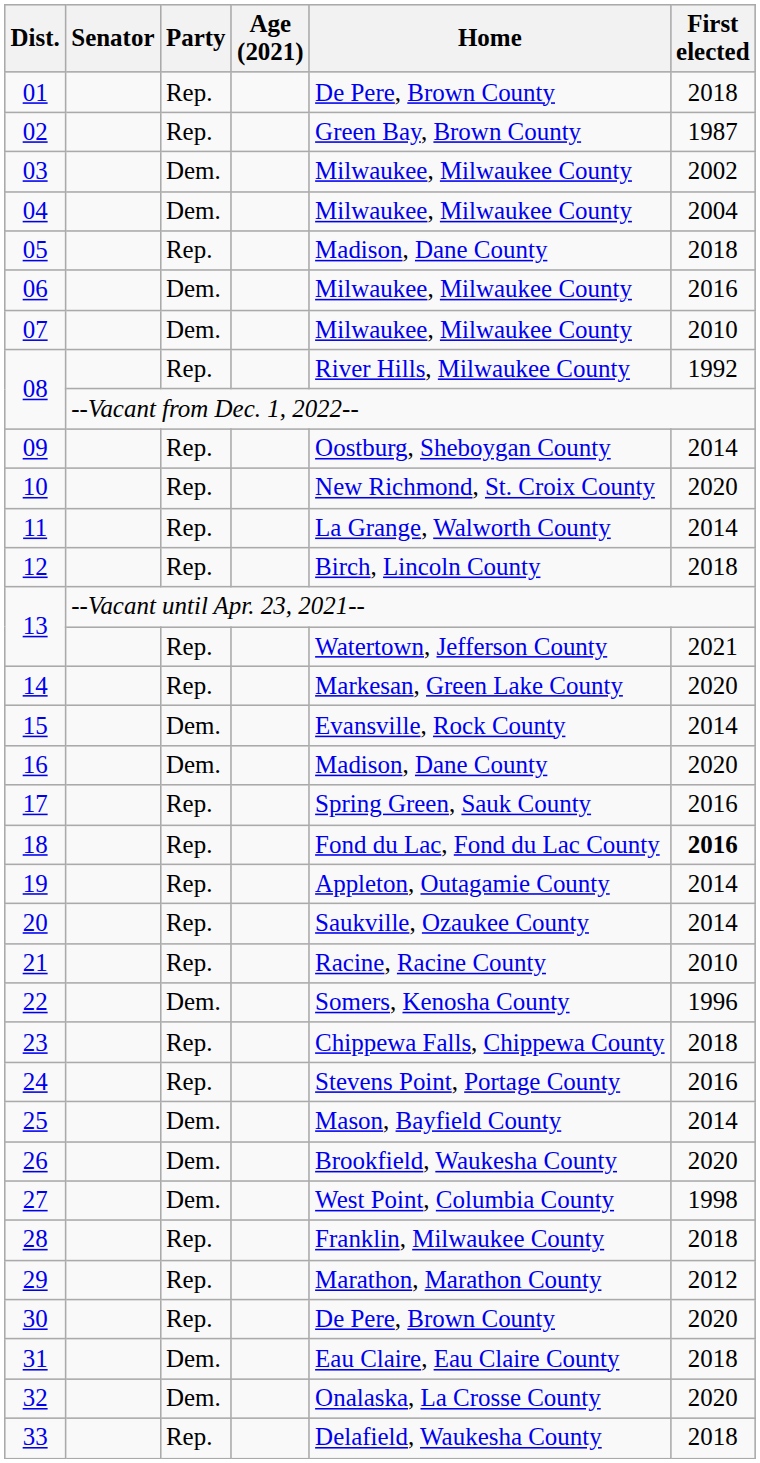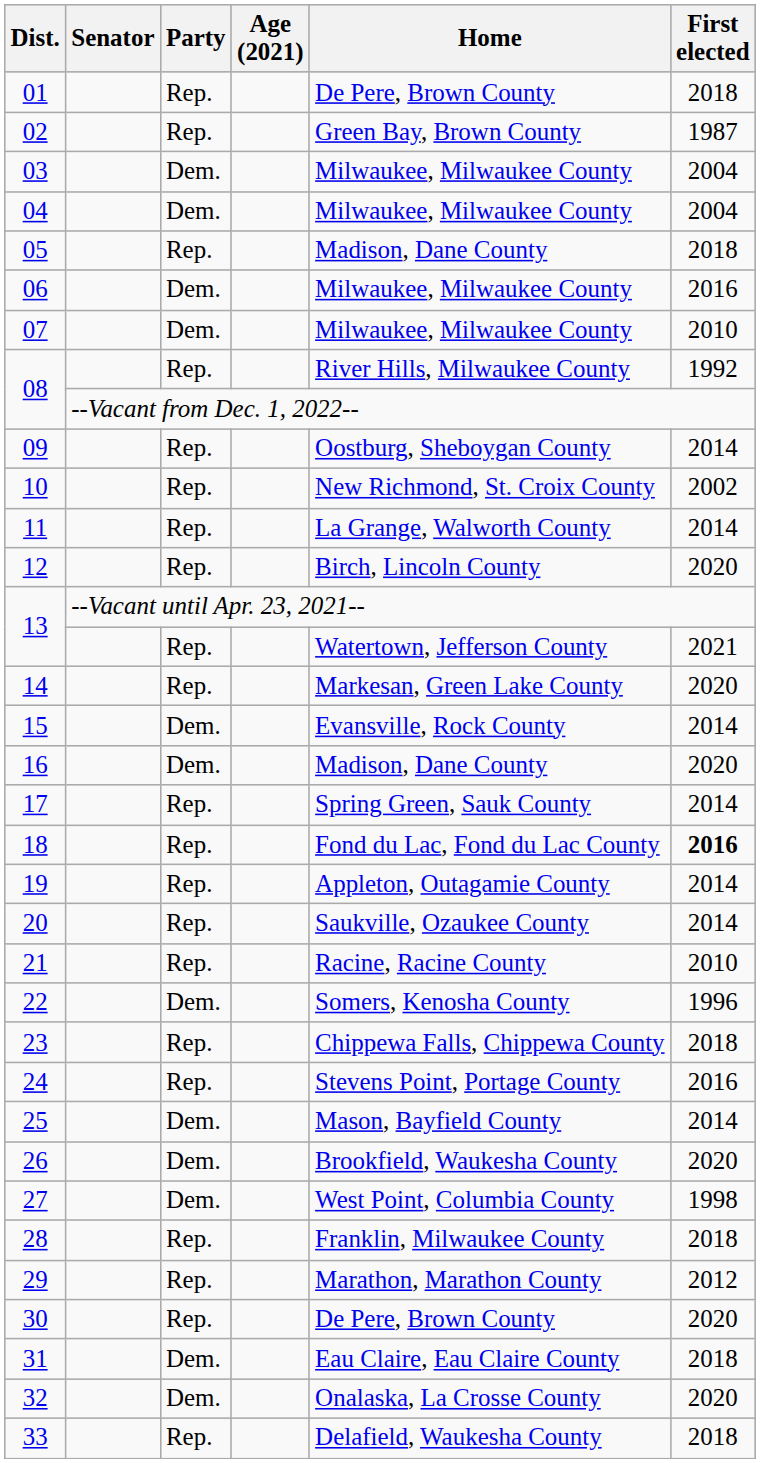 <table class="wikitable sortable">
 <tr>
 <th>Dist.</th>
 <th>Senator</th>
 <th>Party</th>
 <th>Age<br>(2021)</th>
 <th>Home</th>
 <th>First<br>elected</th>
 </tr>
 <tr>
 <td align="center"><a href='#'>01</a></td>
 <td></td>
 <td>Rep.</td>
 <td align="center"></td>
 <td><a href='#'>De Pere</a>, <a href='#'>Brown County</a></td>
 <td align="center">2018</td>
 </tr>
 <tr>
 <td align="center"><a href='#'>02</a></td>
 <td></td>
 <td>Rep.</td>
 <td align="center"></td>
 <td><a href='#'>Green Bay</a>, <a href='#'>Brown County</a></td>
 <td align="center">1987</td>
 </tr>
 <tr>
 <td align="center"><a href='#'>03</a></td>
 <td></td>
 <td>Dem.</td>
 <td align="center"></td>
 <td><a href='#'>Milwaukee</a>, <a href='#'>Milwaukee County</a></td>
-<td align="center">2002</td>
+<td align="center">2004</td>
 </tr>
 <tr>
 <td align="center"><a href='#'>04</a></td>
 <td></td>
 <td>Dem.</td>
 <td align="center"></td>
 <td><a href='#'>Milwaukee</a>, <a href='#'>Milwaukee County</a></td>
 <td align="center">2004</td>
 </tr>
 <tr>
 <td align="center"><a href='#'>05</a></td>
 <td></td>
 <td>Rep.</td>
 <td align="center"></td>
 <td><a href='#'>Madison</a>, <a href='#'>Dane County</a></td>
 <td align="center">2018</td>
 </tr>
 <tr>
 <td align="center"><a href='#'>06</a></td>
 <td></td>
 <td>Dem.</td>
 <td align="center"></td>
 <td><a href='#'>Milwaukee</a>, <a href='#'>Milwaukee County</a></td>
 <td align="center">2016</td>
 </tr>
 <tr>
 <td align="center"><a href='#'>07</a></td>
 <td></td>
 <td>Dem.</td>
 <td align="center"></td>
 <td><a href='#'>Milwaukee</a>, <a href='#'>Milwaukee County</a></td>
 <td align="center">2010</td>
 </tr>
 <tr>
 <td rowspan="2" align="center"><a href='#'>08</a></td>
 <td> </td>
 <td>Rep.</td>
 <td align="center"></td>
 <td><a href='#'>River Hills</a>, <a href='#'>Milwaukee County</a></td>
 <td align="center">1992</td>
 </tr>
 <tr>
 <td colspan="5"><em>--Vacant from Dec. 1, 2022--</em></td>
 </tr>
 <tr>
 <td align="center"><a href='#'>09</a></td>
 <td></td>
 <td>Rep.</td>
 <td align="center"></td>
 <td><a href='#'>Oostburg</a>, <a href='#'>Sheboygan County</a></td>
 <td align="center">2014</td>
 </tr>
 <tr>
 <td align="center"><a href='#'>10</a></td>
 <td></td>
 <td>Rep.</td>
 <td align="center"></td>
 <td><a href='#'>New Richmond</a>, <a href='#'>St. Croix County</a></td>
-<td align="center">2020</td>
+<td align="center">2002</td>
 </tr>
 <tr>
 <td align="center"><a href='#'>11</a></td>
 <td></td>
 <td>Rep.</td>
 <td align="center"></td>
 <td><a href='#'>La Grange</a>, <a href='#'>Walworth County</a></td>
 <td align="center">2014</td>
 </tr>
 <tr>
 <td align="center"><a href='#'>12</a></td>
 <td></td>
 <td>Rep.</td>
 <td align="center"></td>
 <td><a href='#'>Birch</a>, <a href='#'>Lincoln County</a></td>
-<td align="center">2018</td>
+<td align="center">2020</td>
 </tr>
 <tr>
 <td rowspan="2" align="center"><a href='#'>13</a></td>
 <td colspan="5"><em>--Vacant until Apr. 23, 2021--</em></td>
 </tr>
 <tr>
 <td> </td>
 <td>Rep.</td>
 <td align="center"></td>
 <td><a href='#'>Watertown</a>, <a href='#'>Jefferson County</a></td>
 <td align="center">2021</td>
 </tr>
 <tr>
 <td align="center"><a href='#'>14</a></td>
 <td></td>
 <td>Rep.</td>
 <td align="center"></td>
 <td><a href='#'>Markesan</a>, <a href='#'>Green Lake County</a></td>
 <td align="center">2020</td>
 </tr>
 <tr>
 <td align="center"><a href='#'>15</a></td>
 <td></td>
 <td>Dem.</td>
 <td align="center"></td>
 <td><a href='#'>Evansville</a>, <a href='#'>Rock County</a></td>
 <td align="center">2014</td>
 </tr>
 <tr>
 <td align="center"><a href='#'>16</a></td>
 <td></td>
 <td>Dem.</td>
 <td align="center"></td>
 <td><a href='#'>Madison</a>, <a href='#'>Dane County</a></td>
 <td align="center">2020</td>
 </tr>
 <tr>
 <td align="center"><a href='#'>17</a></td>
 <td></td>
 <td>Rep.</td>
 <td align="center"></td>
 <td><a href='#'>Spring Green</a>, <a href='#'>Sauk County</a></td>
-<td align="center">2016</td>
+<td align="center">2014</td>
 </tr>
 <tr>
 <td align="center"><a href='#'>18</a></td>
 <td></td>
 <td>Rep.</td>
 <td align="center"></td>
 <td><a href='#'>Fond du Lac</a>, <a href='#'>Fond du Lac County</a></td>
 <td align="center"><strong>2016</strong></td>
 </tr>
 <tr>
 <td align="center"><a href='#'>19</a></td>
 <td></td>
 <td>Rep.</td>
 <td align="center"></td>
 <td><a href='#'>Appleton</a>, <a href='#'>Outagamie County</a></td>
 <td align="center">2014</td>
 </tr>
 <tr>
 <td align="center"><a href='#'>20</a></td>
 <td></td>
 <td>Rep.</td>
 <td align="center"></td>
 <td><a href='#'>Saukville</a>, <a href='#'>Ozaukee County</a></td>
 <td align="center">2014</td>
 </tr>
 <tr>
 <td align="center"><a href='#'>21</a></td>
 <td></td>
 <td>Rep.</td>
 <td align="center"></td>
 <td><a href='#'>Racine</a>, <a href='#'>Racine County</a></td>
 <td align="center">2010</td>
 </tr>
 <tr>
 <td align="center"><a href='#'>22</a></td>
 <td></td>
 <td>Dem.</td>
 <td align="center"></td>
 <td><a href='#'>Somers</a>, <a href='#'>Kenosha County</a></td>
 <td align="center">1996</td>
 </tr>
 <tr>
 <td align="center"><a href='#'>23</a></td>
 <td></td>
 <td>Rep.</td>
 <td align="center"></td>
 <td><a href='#'>Chippewa Falls</a>, <a href='#'>Chippewa County</a></td>
 <td align="center">2018</td>
 </tr>
 <tr>
 <td align="center"><a href='#'>24</a></td>
 <td></td>
 <td>Rep.</td>
 <td align="center"></td>
 <td><a href='#'>Stevens Point</a>, <a href='#'>Portage County</a></td>
 <td align="center">2016</td>
 </tr>
 <tr>
 <td align="center"><a href='#'>25</a></td>
 <td></td>
 <td>Dem.</td>
 <td align="center"></td>
 <td><a href='#'>Mason</a>, <a href='#'>Bayfield County</a></td>
 <td align="center">2014</td>
 </tr>
 <tr>
 <td align="center"><a href='#'>26</a></td>
 <td></td>
 <td>Dem.</td>
 <td align="center"></td>
 <td><a href='#'>Brookfield</a>, <a href='#'>Waukesha County</a></td>
 <td align="center">2020</td>
 </tr>
 <tr>
 <td align="center"><a href='#'>27</a></td>
 <td></td>
 <td>Dem.</td>
 <td align="center"></td>
 <td><a href='#'>West Point</a>, <a href='#'>Columbia County</a></td>
 <td align="center">1998</td>
 </tr>
 <tr>
 <td align="center"><a href='#'>28</a></td>
 <td></td>
 <td>Rep.</td>
 <td align="center"></td>
 <td><a href='#'>Franklin</a>, <a href='#'>Milwaukee County</a></td>
 <td align="center">2018</td>
 </tr>
 <tr>
 <td align="center"><a href='#'>29</a></td>
 <td></td>
 <td>Rep.</td>
 <td align="center"></td>
 <td><a href='#'>Marathon</a>, <a href='#'>Marathon County</a></td>
 <td align="center">2012</td>
 </tr>
 <tr>
 <td align="center"><a href='#'>30</a></td>
 <td></td>
 <td>Rep.</td>
 <td align="center"></td>
 <td><a href='#'>De Pere</a>, <a href='#'>Brown County</a></td>
 <td align="center">2020</td>
 </tr>
 <tr>
 <td align="center"><a href='#'>31</a></td>
 <td></td>
 <td>Dem.</td>
 <td align="center"></td>
 <td><a href='#'>Eau Claire</a>, <a href='#'>Eau Claire County</a></td>
 <td align="center">2018</td>
 </tr>
 <tr>
 <td align="center"><a href='#'>32</a></td>
 <td></td>
 <td>Dem.</td>
 <td align="center"></td>
 <td><a href='#'>Onalaska</a>, <a href='#'>La Crosse County</a></td>
 <td align="center">2020</td>
 </tr>
 <tr>
 <td align="center"><a href='#'>33</a></td>
 <td></td>
 <td>Rep.</td>
 <td align="center"></td>
 <td><a href='#'>Delafield</a>, <a href='#'>Waukesha County</a></td>
 <td align="center">2018</td>
 </tr>
 </table>
